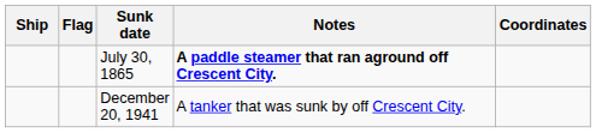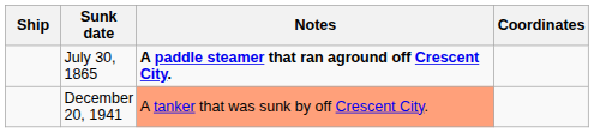 <table class=wikitable | style = "width:100%">
 <tr>
 <th style="width:10%">Ship</th>
-<th>Flag</th>
 <th style="width:10%">Sunk date</th>
 <th style="width:70%">Notes</th>
 <th style="width:10%">Coordinates</th>
 </tr>
 <tr>
-<td></td>
 <td></td>
 <td>July 30, 1865</td>
 <td><strong>A <a href='#'>paddle steamer</a> that ran aground off <a href='#'>Crescent City</a>.</strong></td>
 <td></td>
 </tr>
 <tr>
 <td></td>
-<td></td>
 <td>December 20, 1941</td>
-<td>A <a href='#'>tanker</a> that was sunk by  off <a href='#'>Crescent City</a>.</td>
+<td style="background: lightsalmon;">A <a href='#'>tanker</a> that was sunk by  off <a href='#'>Crescent City</a>.</td>
 <td></td>
 </tr>
 </table>
